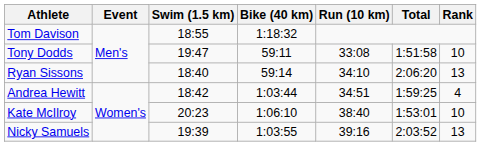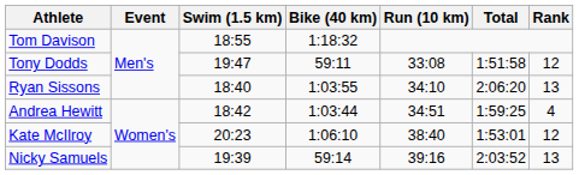 <table class="wikitable" border="1" style="font-size:90%">
 <tr>
 <th>Athlete</th>
 <th>Event</th>
 <th>Swim (1.5 km)</th>
 <th>Bike (40 km)</th>
 <th>Run (10 km)</th>
 <th>Total</th>
 <th>Rank</th>
 </tr>
 <tr align=center>
 <td align=left><a href='#'>Tom Davison</a></td>
 <td align=left rowspan=3><a href='#'>Men's</a></td>
 <td>18:55</td>
 <td>1:18:32</td>
 <td colspan=3></td>
 </tr>
 <tr align=center>
 <td align=left><a href='#'>Tony Dodds</a></td>
 <td>19:47</td>
 <td>59:11</td>
 <td>33:08</td>
 <td>1:51:58</td>
-<td>10</td>
+<td>12</td>
 </tr>
 <tr align=center>
 <td align=left><a href='#'>Ryan Sissons</a></td>
 <td>18:40</td>
-<td>59:14</td>
+<td>1:03:55</td>
 <td>34:10</td>
 <td>2:06:20</td>
 <td>13</td>
 </tr>
 <tr align=center>
 <td align=left><a href='#'>Andrea Hewitt</a></td>
 <td align=left rowspan=3><a href='#'>Women's</a></td>
 <td>18:42</td>
 <td>1:03:44</td>
 <td>34:51</td>
 <td>1:59:25</td>
 <td>4</td>
 </tr>
 <tr align=center>
 <td align=left><a href='#'>Kate McIlroy</a></td>
 <td>20:23</td>
 <td>1:06:10</td>
 <td>38:40</td>
 <td>1:53:01</td>
-<td>10</td>
+<td>12</td>
 </tr>
 <tr align=center>
 <td align=left><a href='#'>Nicky Samuels</a></td>
 <td>19:39</td>
-<td>1:03:55</td>
+<td>59:14</td>
 <td>39:16</td>
 <td>2:03:52</td>
 <td>13</td>
 </tr>
 </table>
